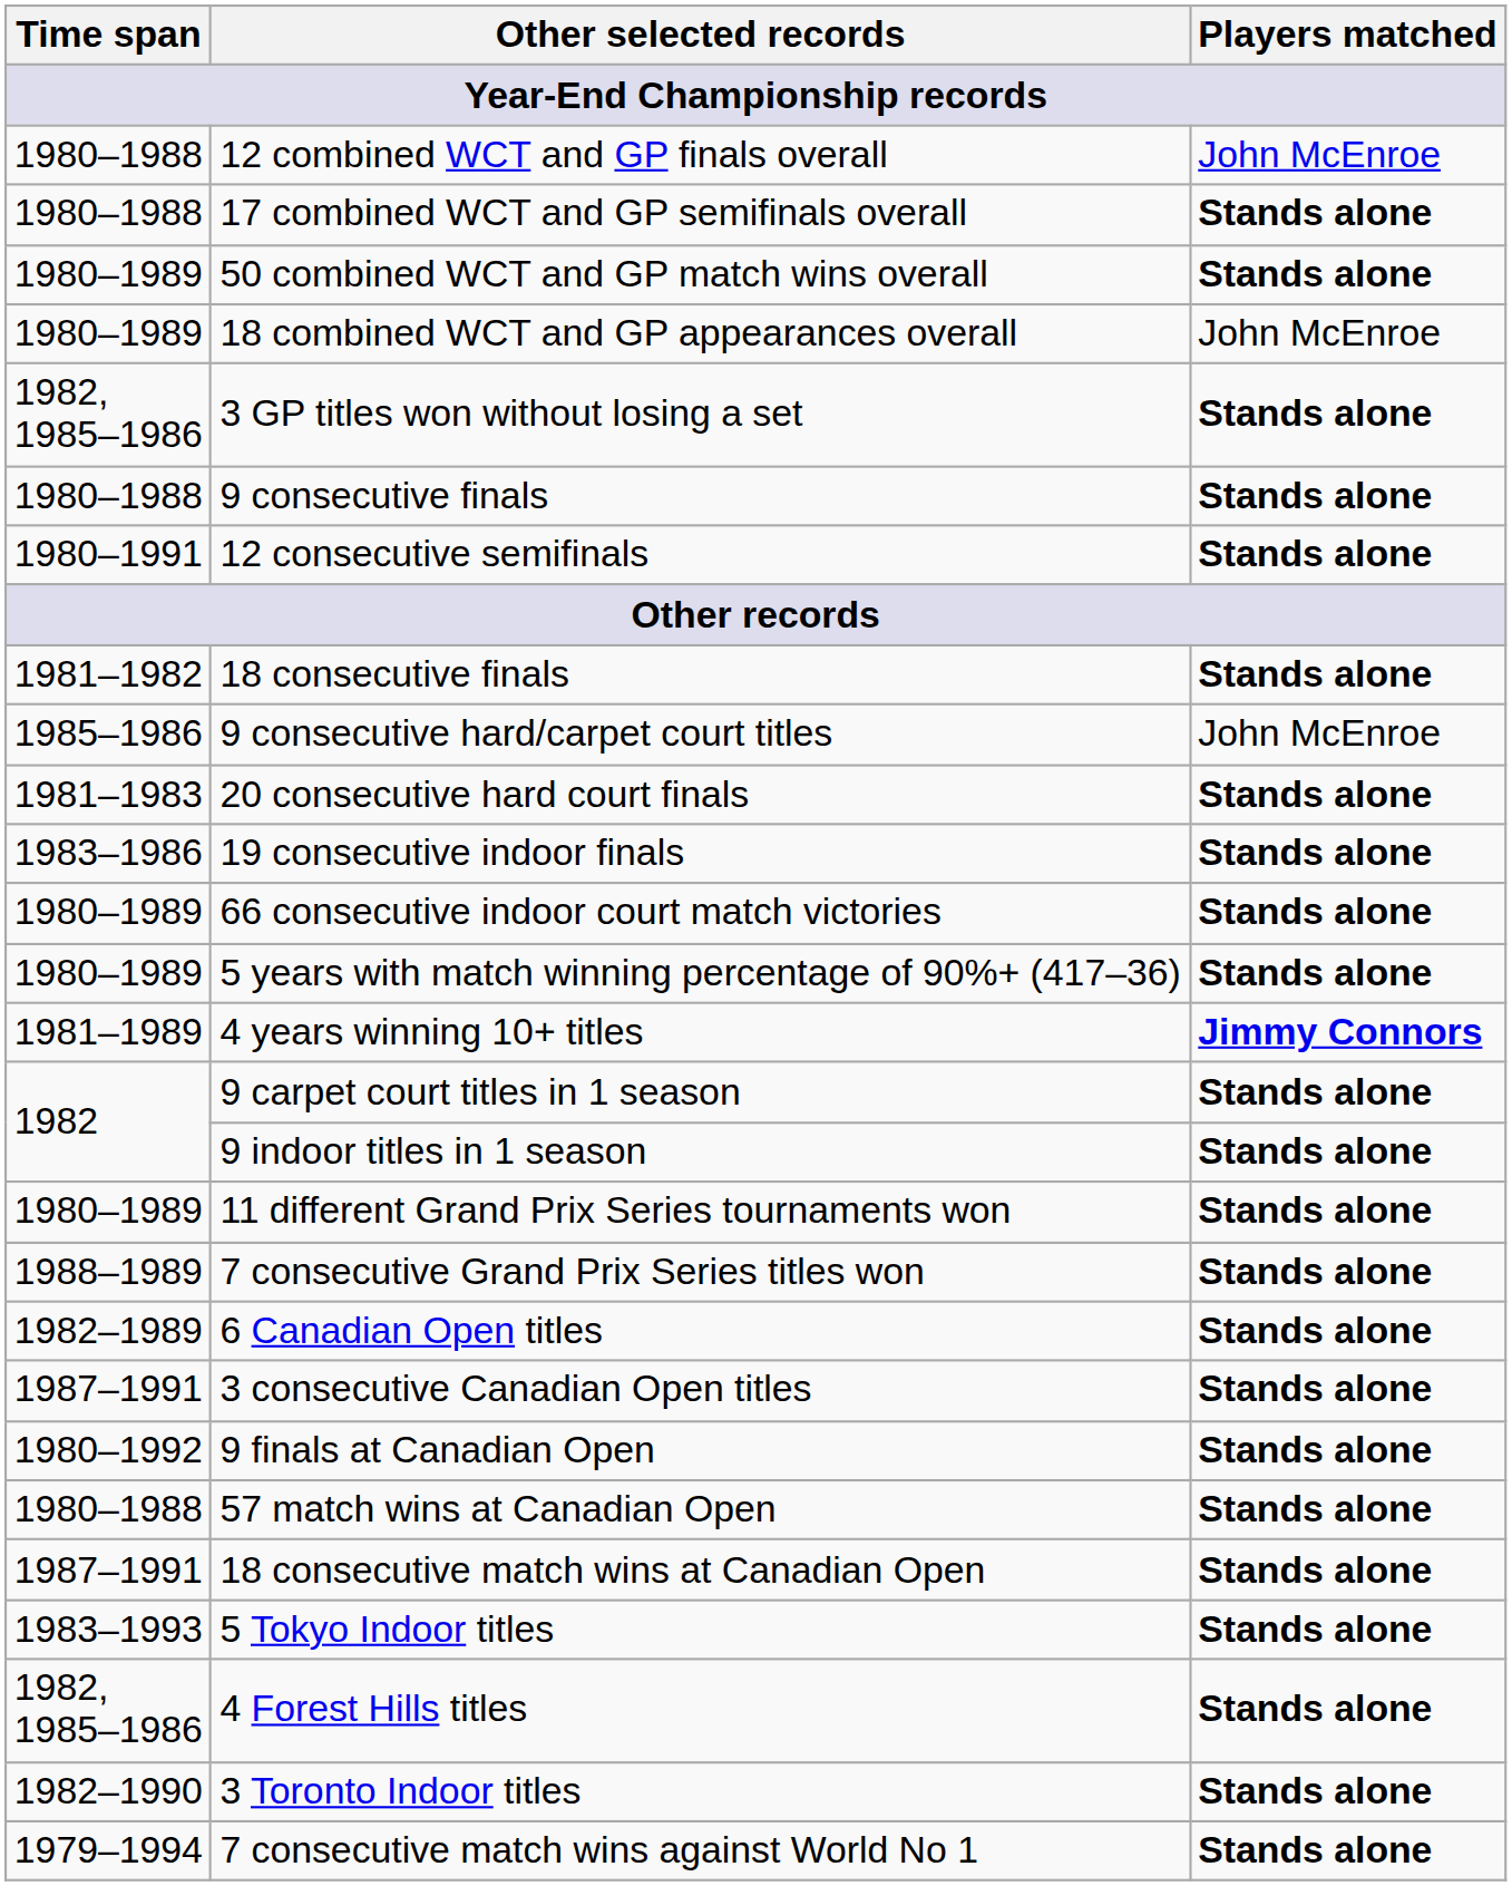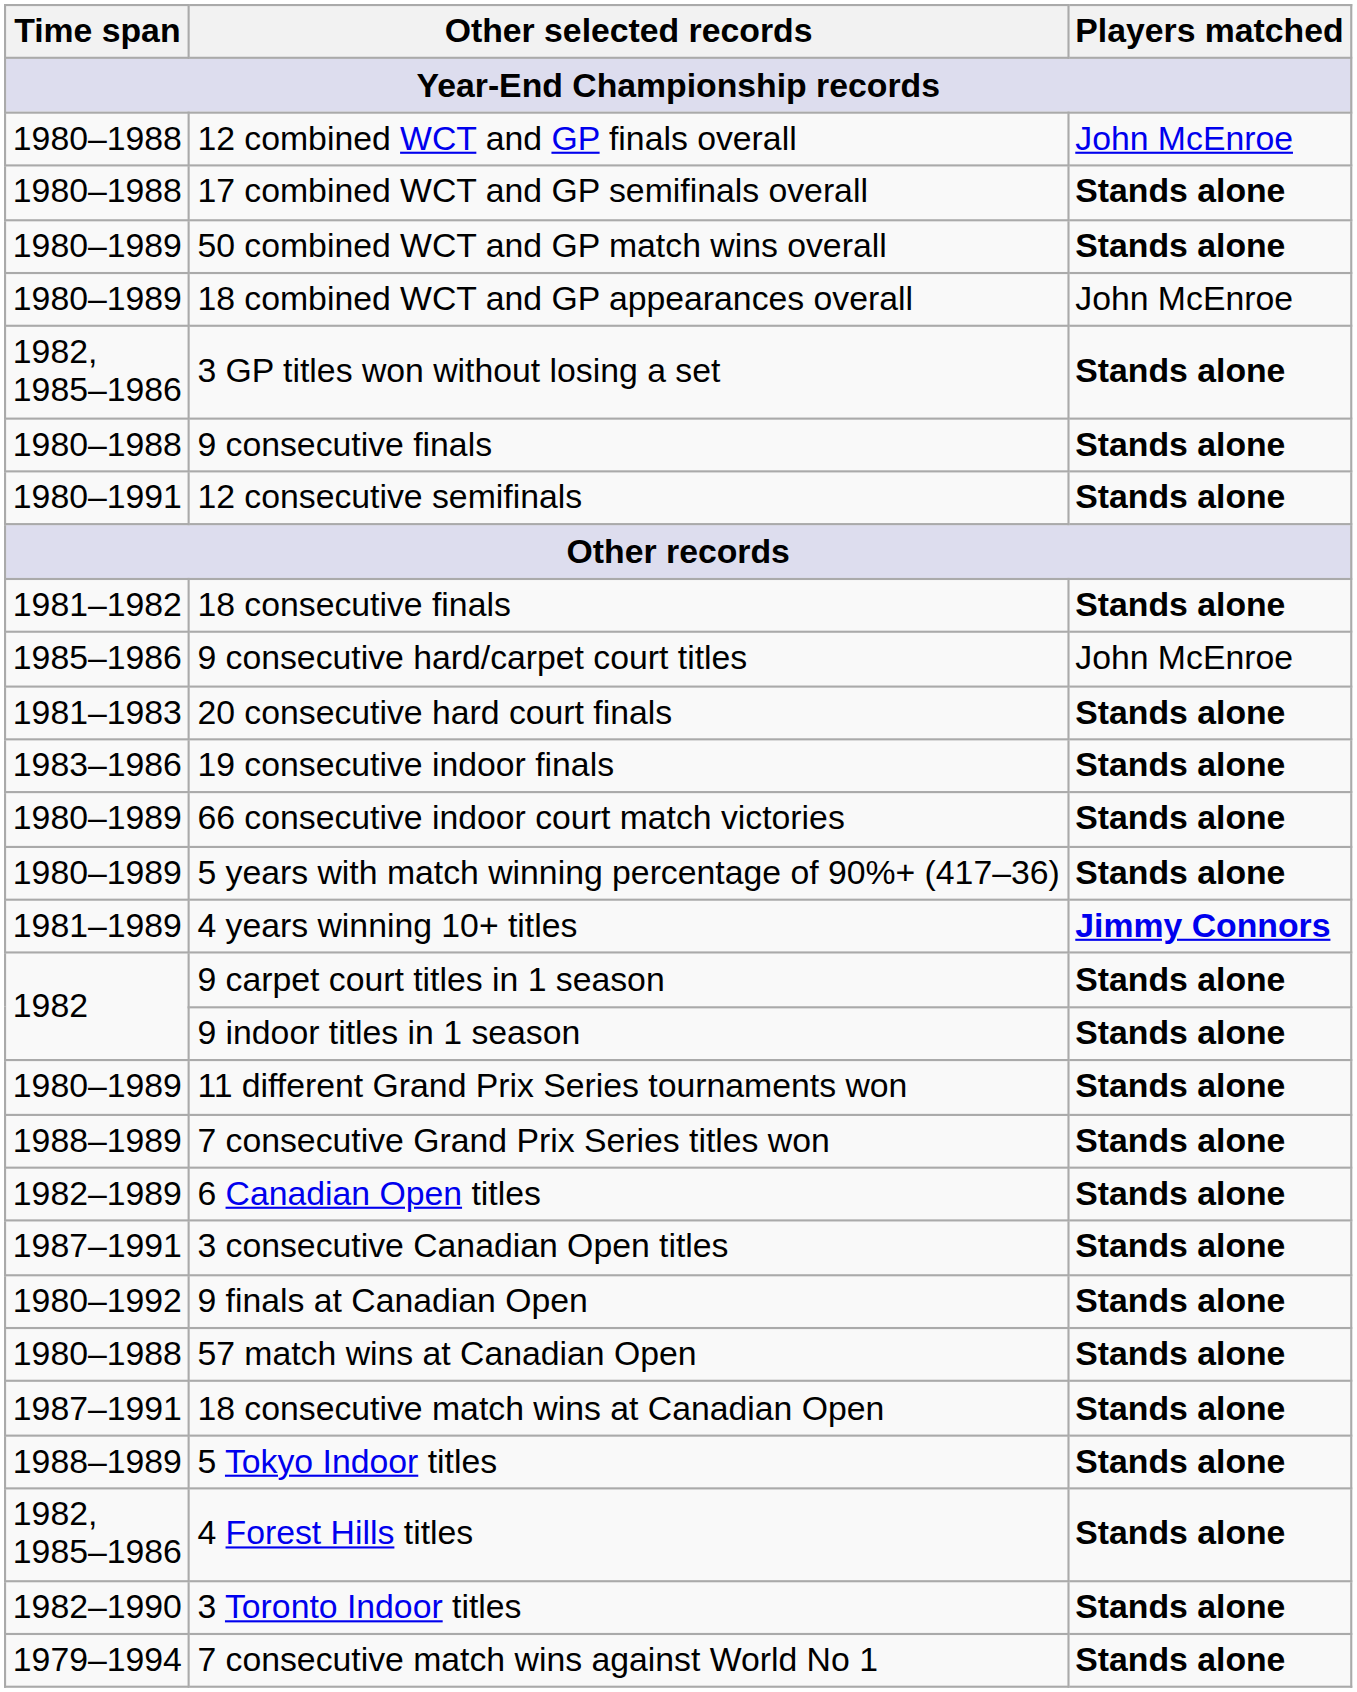 <table class="wikitable collapsible collapsed">
 <tr>
 <th>Time span</th>
 <th>Other selected records</th>
 <th>Players matched</th>
 </tr>
 <tr>
 <th style="background:#dde;" colspan="3">Year-End Championship records</th>
 </tr>
 <tr>
 <td>1980–1988</td>
 <td>12 combined <a href='#'>WCT</a> and <a href='#'>GP</a> finals overall</td>
 <td><a href='#'>John McEnroe</a></td>
 </tr>
 <tr>
 <td>1980–1988</td>
 <td>17 combined WCT and GP semifinals overall</td>
 <td><strong>Stands alone</strong></td>
 </tr>
 <tr>
 <td>1980–1989</td>
 <td>50 combined WCT and GP match wins overall</td>
 <td><strong>Stands alone</strong></td>
 </tr>
 <tr>
 <td>1980–1989</td>
 <td>18 combined WCT and GP appearances overall</td>
 <td>John McEnroe</td>
 </tr>
 <tr>
 <td>1982,<br>1985–1986</td>
 <td>3 GP titles won without losing a set</td>
 <td><strong>Stands alone</strong></td>
 </tr>
 <tr>
 <td>1980–1988</td>
 <td>9 consecutive finals</td>
 <td><strong>Stands alone</strong></td>
 </tr>
 <tr>
 <td>1980–1991</td>
 <td>12 consecutive semifinals</td>
 <td><strong>Stands alone</strong></td>
 </tr>
 <tr>
 <th style="background:#dde;" colspan="3">Other records</th>
 </tr>
 <tr>
 <td>1981–1982</td>
 <td>18 consecutive finals</td>
 <td><strong>Stands alone</strong></td>
 </tr>
 <tr>
 <td>1985–1986</td>
 <td>9 consecutive hard/carpet court titles</td>
 <td>John McEnroe</td>
 </tr>
 <tr>
 <td>1981–1983</td>
 <td>20 consecutive hard court finals</td>
 <td><strong>Stands alone</strong></td>
 </tr>
 <tr>
 <td>1983–1986</td>
 <td>19 consecutive indoor finals</td>
 <td><strong>Stands alone</strong></td>
 </tr>
 <tr>
 <td>1980–1989</td>
 <td>66 consecutive indoor court match victories</td>
 <td><strong>Stands alone</strong></td>
 </tr>
 <tr>
 <td>1980–1989</td>
 <td>5 years with match winning percentage of 90%+ (417–36)</td>
 <td><strong>Stands alone</strong></td>
 </tr>
 <tr>
 <td>1981–1989</td>
 <td>4 years winning 10+ titles</td>
 <td><strong><a href='#'>Jimmy Connors</a></strong></td>
 </tr>
 <tr>
 <td rowspan="2">1982</td>
 <td>9 carpet court titles in 1 season</td>
 <td><strong>Stands alone</strong></td>
 </tr>
 <tr>
 <td>9 indoor titles in 1 season</td>
 <td><strong>Stands alone</strong></td>
 </tr>
 <tr>
 <td>1980–1989</td>
 <td>11 different Grand Prix Series tournaments won </td>
 <td><strong>Stands alone</strong></td>
 </tr>
 <tr>
 <td>1988–1989</td>
 <td>7 consecutive Grand Prix Series titles won</td>
 <td><strong>Stands alone</strong></td>
 </tr>
 <tr>
 <td>1982–1989</td>
 <td>6 <a href='#'>Canadian Open</a> titles</td>
 <td><strong>Stands alone</strong></td>
 </tr>
 <tr>
 <td>1987–1991</td>
 <td>3 consecutive Canadian Open titles</td>
 <td><strong>Stands alone</strong></td>
 </tr>
 <tr>
 <td>1980–1992</td>
 <td>9 finals at Canadian Open</td>
 <td><strong>Stands alone</strong></td>
 </tr>
 <tr>
 <td>1980–1988</td>
 <td>57 match wins at Canadian Open</td>
 <td><strong>Stands alone</strong></td>
 </tr>
 <tr>
 <td>1987–1991</td>
 <td>18 consecutive match wins at Canadian Open</td>
 <td><strong>Stands alone</strong></td>
 </tr>
 <tr>
-<td>1983–1993</td>
+<td>1988–1989</td>
 <td>5 <a href='#'>Tokyo Indoor</a> titles</td>
 <td><strong>Stands alone</strong></td>
 </tr>
 <tr>
 <td>1982,<br>1985–1986</td>
 <td>4 <a href='#'>Forest Hills</a> titles</td>
 <td><strong>Stands alone</strong></td>
 </tr>
 <tr>
 <td>1982–1990</td>
 <td>3 <a href='#'>Toronto Indoor</a> titles</td>
 <td><strong>Stands alone</strong></td>
 </tr>
 <tr>
 <td>1979–1994</td>
 <td>7 consecutive match wins against World No 1</td>
 <td><strong>Stands alone</strong></td>
 </tr>
 </table>
